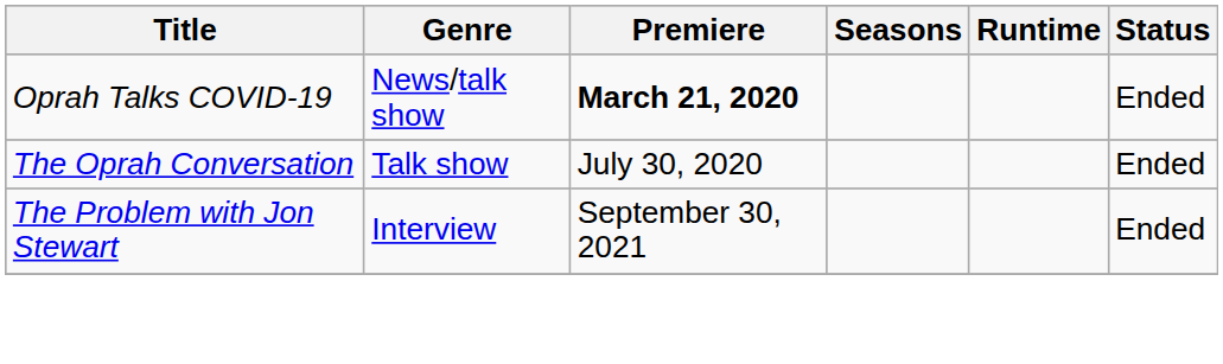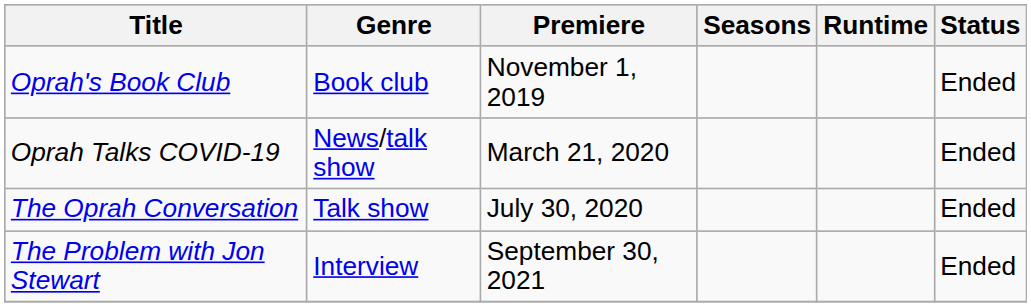 <table class="wikitable sortable" style="width:100%">
 <tr>
 <th>Title</th>
 <th>Genre</th>
 <th>Premiere</th>
 <th>Seasons</th>
 <th>Runtime</th>
 <th>Status</th>
 </tr>
 <tr>
+<td><em><a href='#'>Oprah's Book Club</a></em></td>
+<td><a href='#'>Book club</a></td>
+<td>November 1, 2019</td>
+<td></td>
+<td></td>
+<td>Ended</td>
+</tr>
+<tr>
 <td><em>Oprah Talks COVID-19</em></td>
 <td><a href='#'>News</a>/<a href='#'>talk show</a></td>
-<td><strong>March 21, 2020</strong></td>
+<td>March 21, 2020</td>
 <td></td>
 <td></td>
 <td>Ended</td>
 </tr>
 <tr>
 <td><em><a href='#'>The Oprah Conversation</a></em></td>
 <td><a href='#'>Talk show</a></td>
 <td>July 30, 2020</td>
 <td></td>
 <td></td>
 <td>Ended</td>
 </tr>
 <tr>
 <td><em><a href='#'>The Problem with Jon Stewart</a></em></td>
 <td><a href='#'>Interview</a></td>
 <td>September 30, 2021</td>
 <td></td>
 <td></td>
 <td>Ended</td>
 </tr>
 <tr>
 </tr>
 </table>
